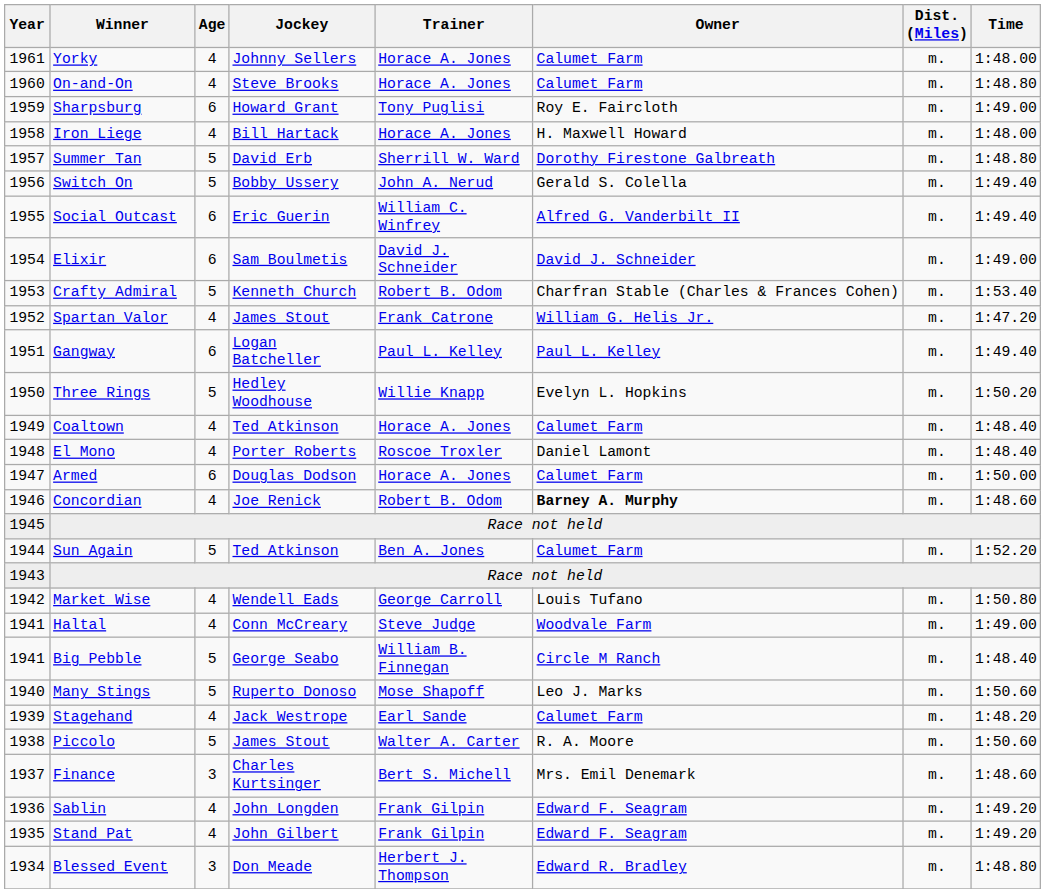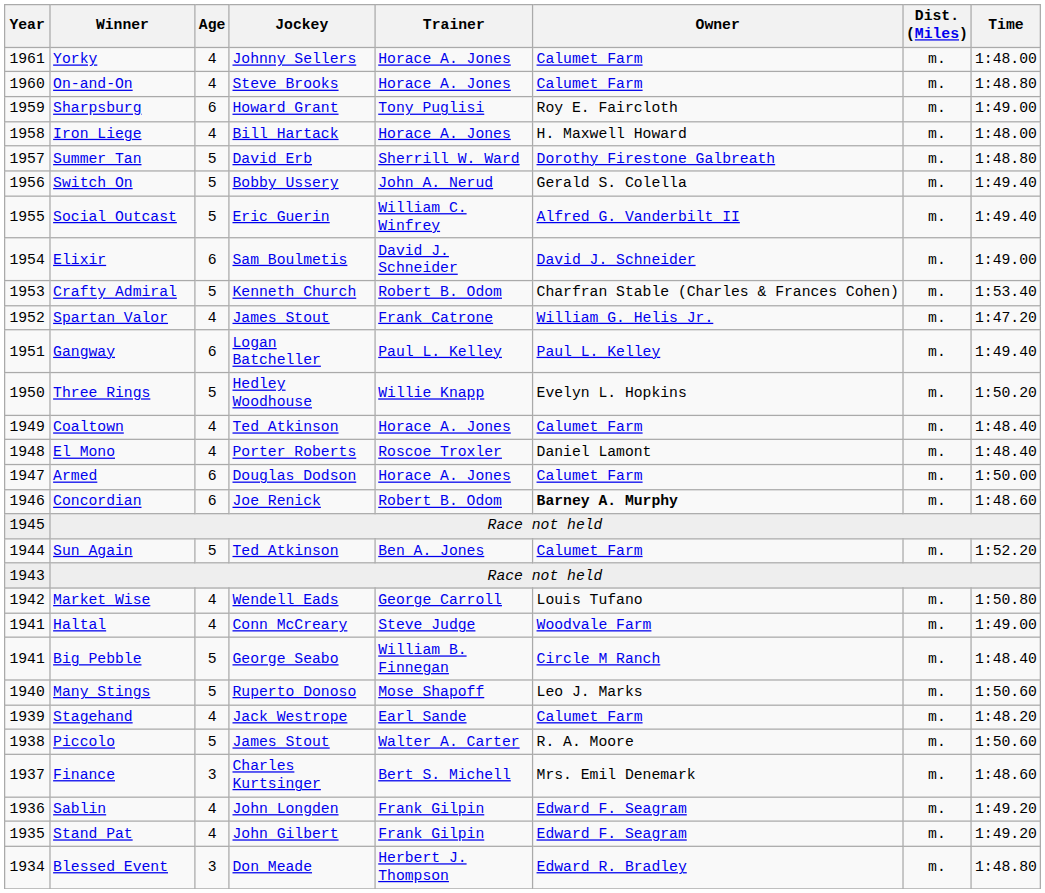 <table class="wikitable sortable" style="font-size:90%">
 <tr>
 <th style="width:30px">Year<br></th>
 <th style="width:110px">Winner<br></th>
 <th style="width:20px">Age<br></th>
 <th style="width:110px">Jockey<br></th>
 <th style="width:120px">Trainer<br></th>
 <th>Owner<br></th>
 <th style="width:25px">Dist.<br> <span>(<a href='#'>Miles</a>)</span></th>
 <th style="width:25px">Time<br></th>
 </tr>
 <tr>
 <td align=center>1961</td>
 <td><a href='#'>Yorky</a></td>
 <td align=center>4</td>
 <td><a href='#'>Johnny Sellers</a></td>
 <td><a href='#'>Horace A. Jones</a></td>
 <td><a href='#'>Calumet Farm</a></td>
 <td align=center> m.</td>
 <td>1:48.00</td>
 </tr>
 <tr>
 <td align=center>1960</td>
 <td><a href='#'>On-and-On</a></td>
 <td align=center>4</td>
 <td><a href='#'>Steve Brooks</a></td>
 <td><a href='#'>Horace A. Jones</a></td>
 <td><a href='#'>Calumet Farm</a></td>
 <td align=center> m.</td>
 <td>1:48.80</td>
 </tr>
 <tr>
 <td align=center>1959</td>
 <td><a href='#'>Sharpsburg</a></td>
 <td align=center>6</td>
 <td><a href='#'>Howard Grant</a></td>
 <td><a href='#'>Tony Puglisi</a></td>
 <td>Roy E. Faircloth</td>
 <td align=center> m.</td>
 <td>1:49.00</td>
 </tr>
 <tr>
 <td align=center>1958</td>
 <td><a href='#'>Iron Liege</a></td>
 <td align=center>4</td>
 <td><a href='#'>Bill Hartack</a></td>
 <td><a href='#'>Horace A. Jones</a></td>
 <td>H. Maxwell Howard</td>
 <td align=center> m.</td>
 <td>1:48.00</td>
 </tr>
 <tr>
 <td align=center>1957</td>
 <td><a href='#'>Summer Tan</a></td>
 <td align=center>5</td>
 <td><a href='#'>David Erb</a></td>
 <td><a href='#'>Sherrill W. Ward</a></td>
 <td><a href='#'>Dorothy Firestone Galbreath</a></td>
 <td align=center> m.</td>
 <td>1:48.80</td>
 </tr>
 <tr>
 <td align=center>1956</td>
 <td><a href='#'>Switch On</a></td>
 <td align=center>5</td>
 <td><a href='#'>Bobby Ussery</a></td>
 <td><a href='#'>John A. Nerud</a></td>
 <td>Gerald S. Colella</td>
 <td align=center> m.</td>
 <td>1:49.40</td>
 </tr>
 <tr>
 <td align=center>1955</td>
 <td><a href='#'>Social Outcast</a></td>
-<td align=center>6</td>
+<td align=center>5</td>
 <td><a href='#'>Eric Guerin</a></td>
 <td><a href='#'>William C. Winfrey</a></td>
 <td><a href='#'>Alfred G. Vanderbilt II</a></td>
 <td align=center> m.</td>
 <td>1:49.40</td>
 </tr>
 <tr>
 <td align=center>1954</td>
 <td><a href='#'>Elixir</a></td>
 <td align=center>6</td>
 <td><a href='#'>Sam Boulmetis</a></td>
 <td><a href='#'>David J. Schneider</a></td>
 <td><a href='#'>David J. Schneider</a></td>
 <td align=center> m.</td>
 <td>1:49.00</td>
 </tr>
 <tr>
 <td align=center>1953</td>
 <td><a href='#'>Crafty Admiral</a></td>
 <td align=center>5</td>
 <td><a href='#'>Kenneth Church</a></td>
 <td><a href='#'>Robert B. Odom</a></td>
 <td>Charfran Stable (Charles & Frances Cohen)</td>
 <td align=center> m.</td>
 <td>1:53.40</td>
 </tr>
 <tr>
 <td align=center>1952</td>
 <td><a href='#'>Spartan Valor</a></td>
 <td align=center>4</td>
 <td><a href='#'>James Stout</a></td>
 <td><a href='#'>Frank Catrone</a></td>
 <td><a href='#'>William G. Helis Jr.</a></td>
 <td align=center> m.</td>
 <td>1:47.20</td>
 </tr>
 <tr>
 <td align=center>1951</td>
 <td><a href='#'>Gangway</a></td>
 <td align=center>6</td>
 <td><a href='#'>Logan Batcheller</a></td>
 <td><a href='#'>Paul L. Kelley</a></td>
 <td><a href='#'>Paul L. Kelley</a></td>
 <td align=center> m.</td>
 <td>1:49.40</td>
 </tr>
 <tr>
 <td align=center>1950</td>
 <td><a href='#'>Three Rings</a></td>
 <td align=center>5</td>
 <td><a href='#'>Hedley Woodhouse</a></td>
 <td><a href='#'>Willie Knapp</a></td>
 <td>Evelyn L. Hopkins</td>
 <td align=center> m.</td>
 <td>1:50.20</td>
 </tr>
 <tr>
 <td align=center>1949</td>
 <td><a href='#'>Coaltown</a></td>
 <td align=center>4</td>
 <td><a href='#'>Ted Atkinson</a></td>
 <td><a href='#'>Horace A. Jones</a></td>
 <td><a href='#'>Calumet Farm</a></td>
 <td align=center> m.</td>
 <td>1:48.40</td>
 </tr>
 <tr>
 <td align=center>1948</td>
 <td><a href='#'>El Mono</a></td>
 <td align=center>4</td>
 <td><a href='#'>Porter Roberts</a></td>
 <td><a href='#'>Roscoe Troxler</a></td>
 <td>Daniel Lamont</td>
 <td align=center> m.</td>
 <td>1:48.40</td>
 </tr>
 <tr>
 <td align=center>1947</td>
 <td><a href='#'>Armed</a></td>
 <td align=center>6</td>
 <td><a href='#'>Douglas Dodson</a></td>
 <td><a href='#'>Horace A. Jones</a></td>
 <td><a href='#'>Calumet Farm</a></td>
 <td align=center> m.</td>
 <td>1:50.00</td>
 </tr>
 <tr>
 <td align=center>1946</td>
 <td><a href='#'>Concordian</a></td>
-<td align=center>4</td>
+<td align=center>6</td>
 <td><a href='#'>Joe Renick</a></td>
 <td><a href='#'>Robert B. Odom</a></td>
 <td><strong>Barney A. Murphy</strong></td>
 <td align=center> m.</td>
 <td>1:48.60</td>
 </tr>
 <tr bgcolor="#eeeeee">
 <td align=center>1945</td>
 <td align=center  colspan=9><em>Race not held</em></td>
 </tr>
 <tr>
 <td align=center>1944</td>
 <td><a href='#'>Sun Again</a></td>
 <td align=center>5</td>
 <td><a href='#'>Ted Atkinson</a></td>
 <td><a href='#'>Ben A. Jones</a></td>
 <td><a href='#'>Calumet Farm</a></td>
 <td align=center> m.</td>
 <td>1:52.20</td>
 </tr>
 <tr bgcolor="#eeeeee">
 <td align=center>1943</td>
 <td align=center  colspan=7><em>Race not held</em></td>
 </tr>
 <tr>
 <td align=center>1942</td>
 <td><a href='#'>Market Wise</a></td>
 <td align=center>4</td>
 <td><a href='#'>Wendell Eads</a></td>
 <td><a href='#'>George Carroll</a></td>
 <td>Louis Tufano</td>
 <td align=center> m.</td>
 <td>1:50.80</td>
 </tr>
 <tr>
 <td align=center>1941</td>
 <td><a href='#'>Haltal</a></td>
 <td align=center>4</td>
 <td><a href='#'>Conn McCreary</a></td>
 <td><a href='#'>Steve Judge</a></td>
 <td><a href='#'>Woodvale Farm</a></td>
 <td align=center> m.</td>
 <td>1:49.00</td>
 </tr>
 <tr>
 <td align=center>1941</td>
 <td><a href='#'>Big Pebble</a></td>
 <td align=center>5</td>
 <td><a href='#'>George Seabo</a></td>
 <td><a href='#'>William B. Finnegan</a></td>
 <td><a href='#'>Circle M Ranch</a></td>
 <td align=center> m.</td>
 <td>1:48.40</td>
 </tr>
 <tr>
 <td align=center>1940</td>
 <td><a href='#'>Many Stings</a></td>
 <td align=center>5</td>
 <td><a href='#'>Ruperto Donoso</a></td>
 <td><a href='#'>Mose Shapoff</a></td>
 <td>Leo J. Marks</td>
 <td align=center> m.</td>
 <td>1:50.60</td>
 </tr>
 <tr>
 <td align=center>1939</td>
 <td><a href='#'>Stagehand</a></td>
 <td align=center>4</td>
 <td><a href='#'>Jack Westrope</a></td>
 <td><a href='#'>Earl Sande</a></td>
 <td><a href='#'>Calumet Farm</a></td>
 <td align=center> m.</td>
 <td>1:48.20</td>
 </tr>
 <tr>
 <td align=center>1938</td>
 <td><a href='#'>Piccolo</a></td>
 <td align=center>5</td>
 <td><a href='#'>James Stout</a></td>
 <td><a href='#'>Walter A. Carter</a></td>
 <td>R. A. Moore</td>
 <td align=center> m.</td>
 <td>1:50.60</td>
 </tr>
 <tr>
 <td align=center>1937</td>
 <td><a href='#'>Finance</a></td>
 <td align=center>3</td>
 <td><a href='#'>Charles Kurtsinger</a></td>
 <td><a href='#'>Bert S. Michell</a></td>
 <td>Mrs. Emil Denemark</td>
 <td align=center> m.</td>
 <td>1:48.60</td>
 </tr>
 <tr>
 <td align=center>1936</td>
 <td><a href='#'>Sablin</a></td>
 <td align=center>4</td>
 <td><a href='#'>John Longden</a></td>
 <td><a href='#'>Frank Gilpin</a></td>
 <td><a href='#'>Edward F. Seagram</a></td>
 <td align=center> m.</td>
 <td>1:49.20</td>
 </tr>
 <tr>
 <td align=center>1935</td>
 <td><a href='#'>Stand Pat</a></td>
 <td align=center>4</td>
 <td><a href='#'>John Gilbert</a></td>
 <td><a href='#'>Frank Gilpin</a></td>
 <td><a href='#'>Edward F. Seagram</a></td>
 <td align=center> m.</td>
 <td>1:49.20</td>
 </tr>
 <tr>
 <td align=center>1934</td>
 <td><a href='#'>Blessed Event</a></td>
 <td align=center>3</td>
 <td><a href='#'>Don Meade</a></td>
 <td><a href='#'>Herbert J. Thompson</a></td>
 <td><a href='#'>Edward R. Bradley</a></td>
 <td align=center> m.</td>
 <td>1:48.80</td>
 </tr>
 <tr>
 </tr>
 </table>
